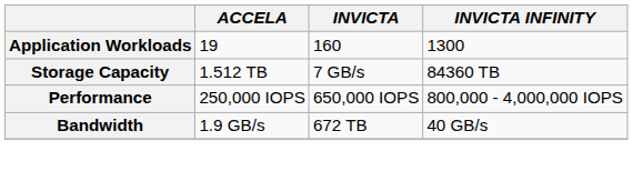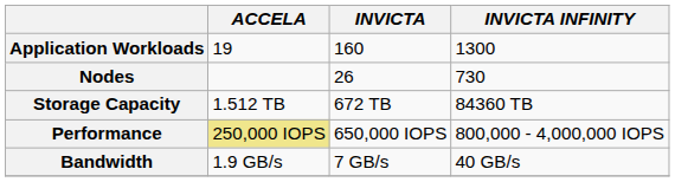 <table class="wikitable">
 <tr>
 <th scope="col"></th>
 <th scope="col"><em>ACCELA</em></th>
 <th scope="col"><em>INVICTA</em></th>
 <th scope="col"><em>INVICTA INFINITY</em></th>
 </tr>
 <tr>
 <th scope="row">Application Workloads</th>
 <td>19</td>
 <td>160</td>
 <td>1300</td>
 </tr>
 <tr>
+<th scope="row">Nodes</th>
+<td></td>
+<td>26</td>
+<td>730</td>
+</tr>
+<tr>
 <th scope="row">Storage Capacity</th>
 <td>1.512 TB</td>
-<td>7 GB/s</td>
+<td>672 TB</td>
 <td>84360 TB</td>
 </tr>
 <tr>
 <th scope="row">Performance</th>
-<td>250,000 IOPS</td>
+<td style="background: khaki;">250,000 IOPS</td>
 <td>650,000 IOPS</td>
 <td>800,000 - 4,000,000 IOPS</td>
 </tr>
 <tr>
 <th scope="row">Bandwidth</th>
 <td>1.9 GB/s</td>
-<td>672 TB</td>
+<td>7 GB/s</td>
 <td>40 GB/s</td>
 </tr>
 <tr>
 </tr>
 </table>
